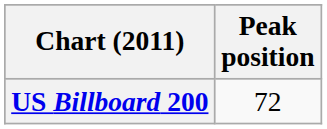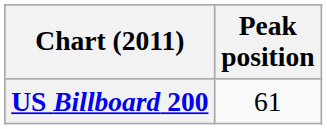 <table class="wikitable sortable plainrowheaders">
 <tr>
 <th scope="col">Chart (2011)</th>
 <th scope="col">Peak<br>position</th>
 </tr>
 <tr>
 <th scope="row"><a href='#'>US <em>Billboard</em> 200</a></th>
-<td style="text-align:center;">72</td>
+<td style="text-align:center;">61</td>
 </tr>
 </table>
